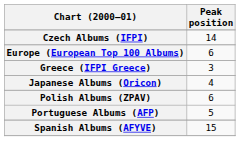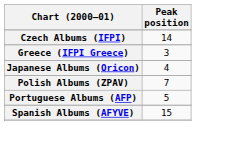 <table class="wikitable sortable plainrowheaders" style="text-align:center">
 <tr>
 <th scope="col">Chart (2000–01)</th>
 <th scope="col">Peak<br>position</th>
 </tr>
 <tr>
 </tr>
 <tr>
 </tr>
 <tr>
 </tr>
 <tr>
 </tr>
 <tr>
 </tr>
 <tr>
 <th scope="row">Czech Albums (<a href='#'>IFPI</a>)</th>
 <td>14</td>
 </tr>
 <tr>
-</tr>
-<tr>
-<th scope="row">Europe (<a href='#'>European Top 100 Albums</a>)</th>
-<td>6</td>
 </tr>
 <tr>
 </tr>
 <tr>
 </tr>
 <tr>
 </tr>
 <tr>
 <th scope="row">Greece (<a href='#'>IFPI Greece</a>)</th>
 <td>3</td>
 </tr>
 <tr>
 </tr>
 <tr>
 </tr>
 <tr>
 </tr>
 <tr>
 <th scope="row">Japanese Albums (<a href='#'>Oricon</a>)</th>
 <td>4</td>
 </tr>
 <tr>
 </tr>
 <tr>
 </tr>
 <tr>
 <th scope="row">Polish Albums (ZPAV)</th>
-<td>6</td>
+<td>7</td>
 </tr>
 <tr>
 <th scope="row">Portuguese Albums (<a href='#'>AFP</a>)</th>
 <td>5</td>
 </tr>
 <tr>
 </tr>
 <tr>
 <th scope="row">Spanish Albums (<a href='#'>AFYVE</a>)</th>
 <td align="center">15</td>
 </tr>
 <tr>
 </tr>
 <tr>
 </tr>
 <tr>
 </tr>
 <tr>
 </tr>
 </table>
